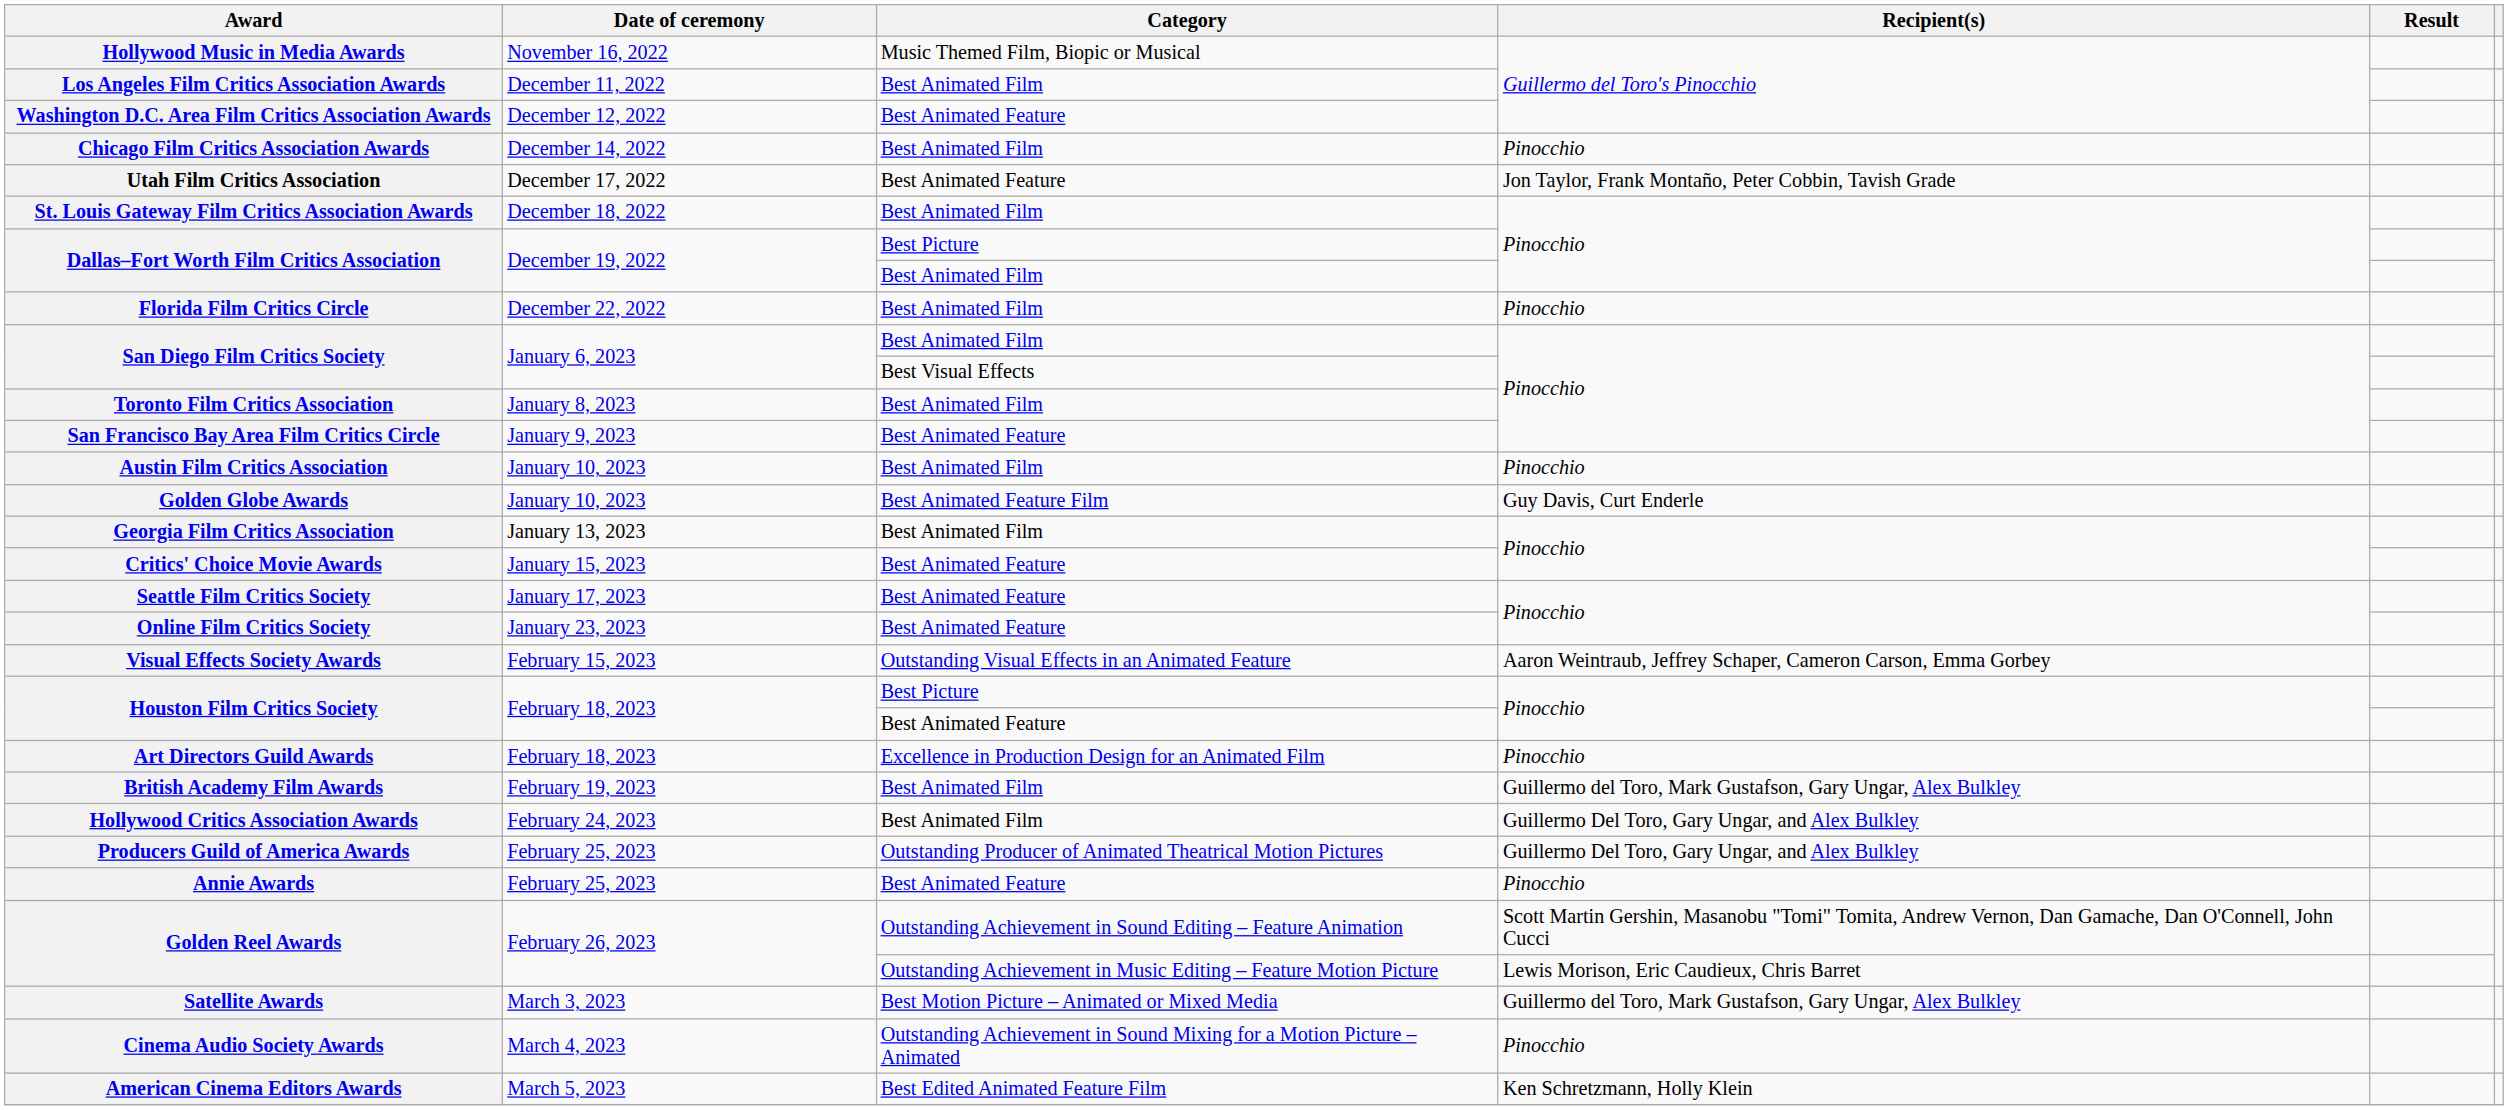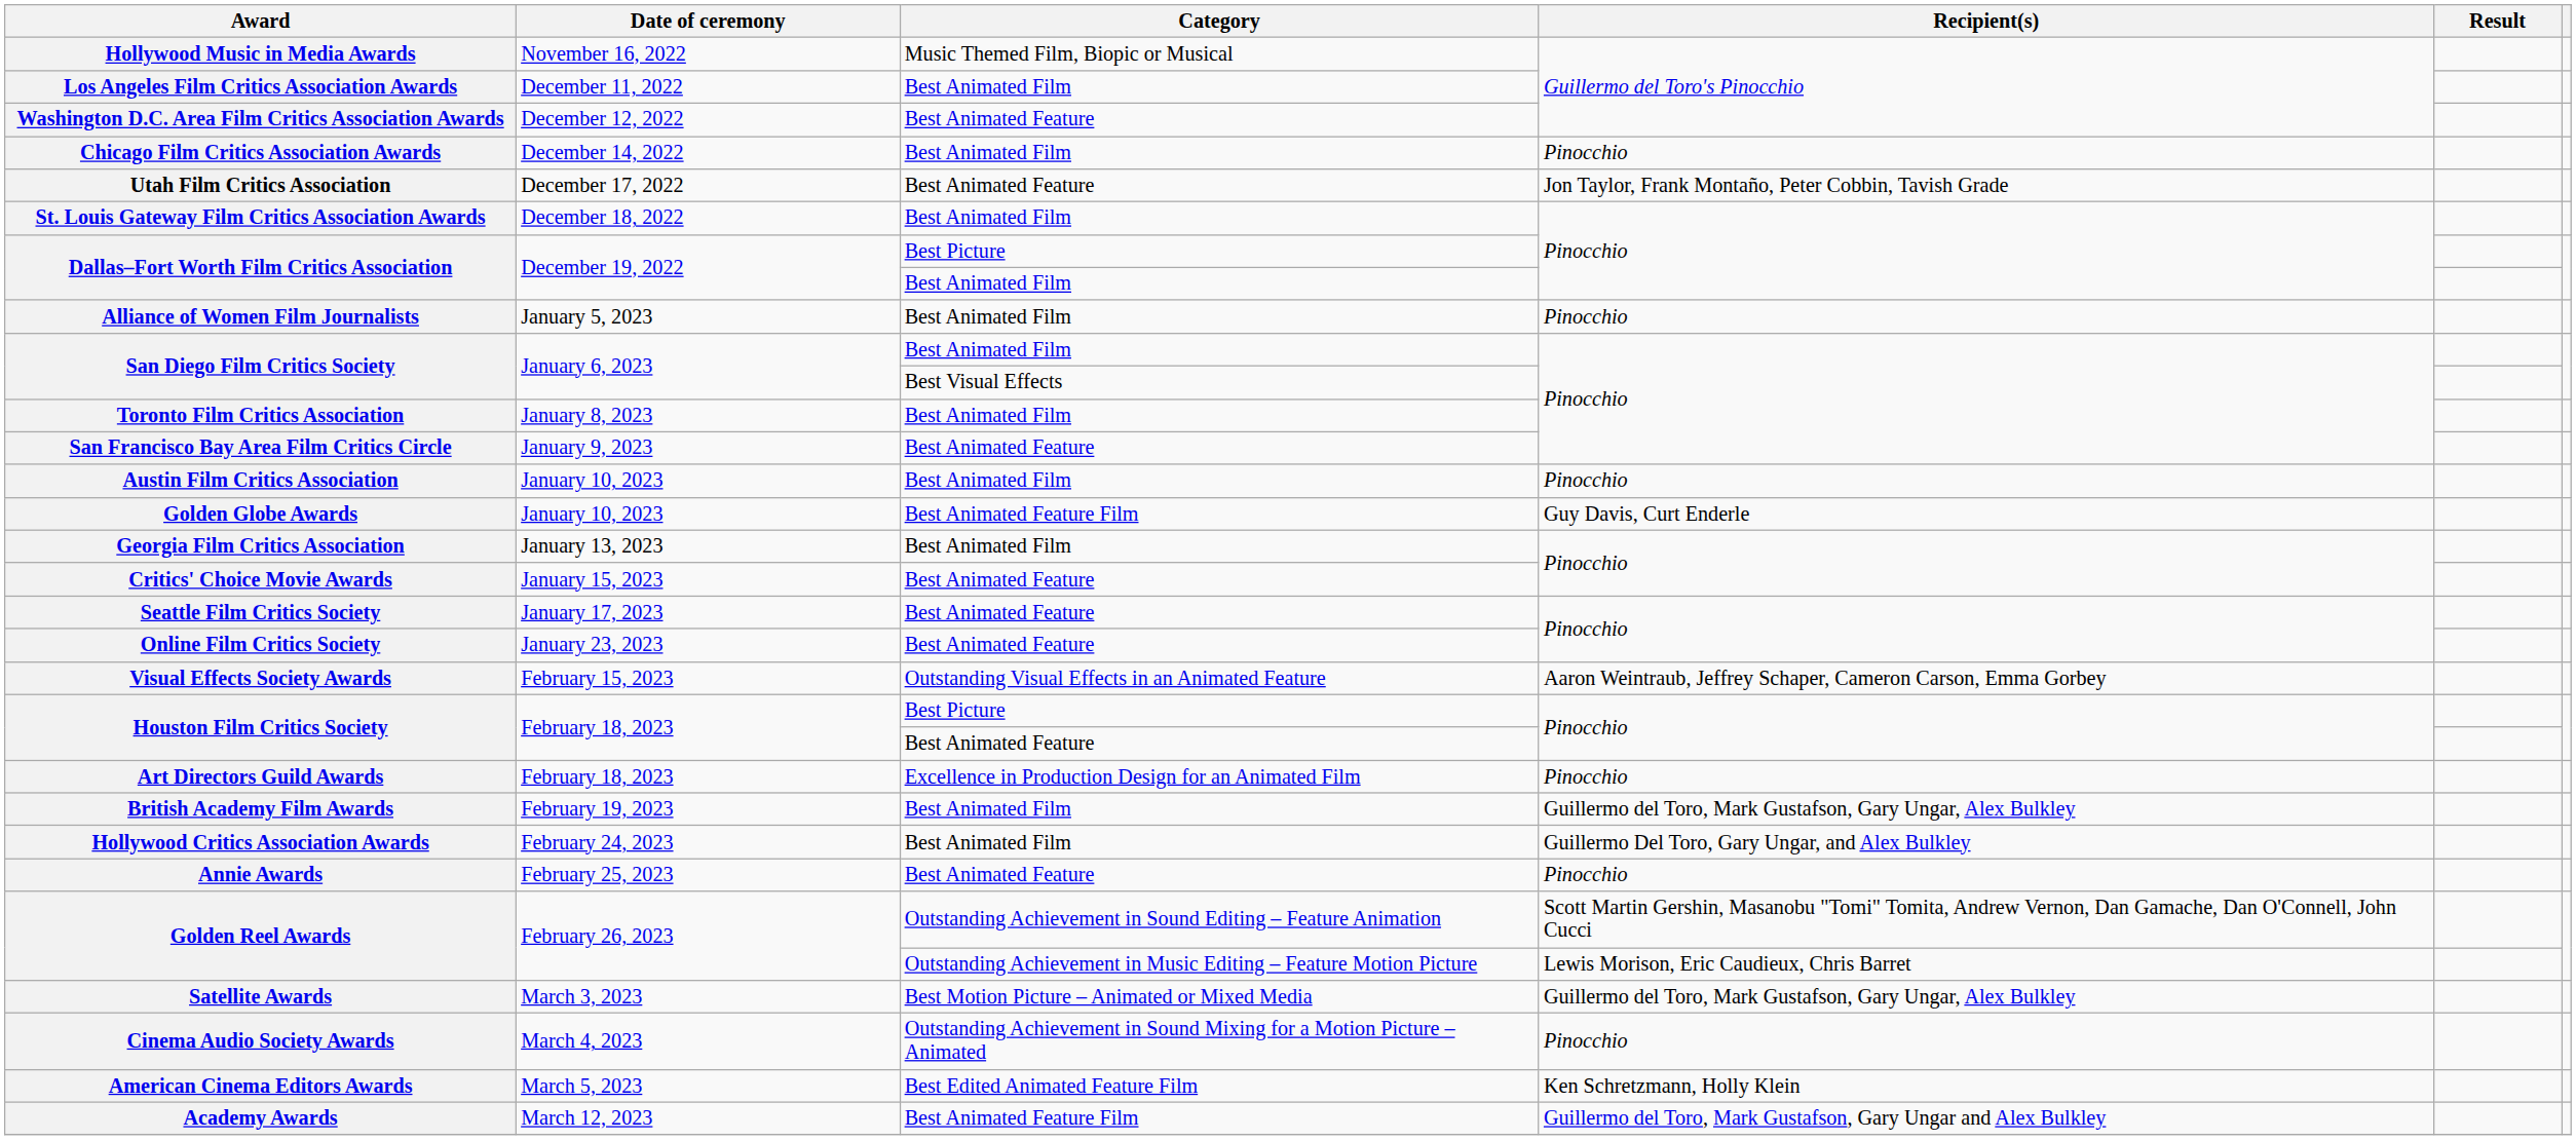 <table class="wikitable sortable plainrowheaders" style="width: 100%;">
 <tr>
 <th scope="col" style="width:20%;">Award</th>
 <th scope="col" style="width:15%;">Date of ceremony</th>
 <th scope="col" style="width:25%;">Category</th>
 <th scope="col" style="width:35%;">Recipient(s)</th>
 <th scope="col" style="width:5%;">Result</th>
 <th scope="col" style="width:5%;" class="unsortable"></th>
 </tr>
 <tr>
 <th><a href='#'>Hollywood Music in Media Awards</a></th>
 <td><a href='#'>November 16, 2022</a></td>
 <td>Music Themed Film, Biopic or Musical</td>
 <td rowspan="3"><em><a href='#'>Guillermo del Toro's Pinocchio</a></em></td>
 <td></td>
 <td></td>
 </tr>
 <tr>
 <th scope="row"><a href='#'>Los Angeles Film Critics Association Awards</a></th>
 <td><a href='#'>December 11, 2022</a></td>
 <td><a href='#'>Best Animated Film</a></td>
 <td></td>
 <td align="center"></td>
 </tr>
 <tr>
 <th scope="row"><a href='#'>Washington D.C. Area Film Critics Association Awards</a></th>
 <td><a href='#'>December 12, 2022</a></td>
 <td><a href='#'>Best Animated Feature</a></td>
 <td></td>
 <td align="center"></td>
 </tr>
 <tr>
 <th><a href='#'>Chicago Film Critics Association Awards</a></th>
 <td><a href='#'>December 14, 2022</a></td>
 <td><a href='#'>Best Animated Film</a></td>
 <td><em>Pinocchio</em></td>
 <td></td>
 <td></td>
 </tr>
 <tr>
 <th scope="row">Utah Film Critics Association</th>
 <td>December 17, 2022</td>
 <td>Best Animated Feature</td>
 <td>Jon Taylor, Frank Montaño, Peter Cobbin, Tavish Grade</td>
 <td></td>
 <td align="center"></td>
 </tr>
 <tr>
 <th><a href='#'>St. Louis Gateway Film Critics Association Awards</a></th>
 <td><a href='#'>December 18, 2022</a></td>
 <td><a href='#'>Best Animated Film</a></td>
 <td rowspan="3"><em>Pinocchio</em></td>
 <td></td>
 <td></td>
 </tr>
 <tr>
 <th rowspan="2" scope="row"><a href='#'>Dallas–Fort Worth Film Critics Association</a></th>
 <td rowspan="2"><a href='#'>December 19, 2022</a></td>
 <td><a href='#'>Best Picture</a></td>
 <td></td>
 <td rowspan="2" align="center"></td>
 </tr>
 <tr>
 <td><a href='#'>Best Animated Film</a></td>
 <td></td>
 </tr>
 <tr>
-<th scope="row"><a href='#'>Florida Film Critics Circle</a></th>
-<td><a href='#'>December 22, 2022</a></td>
-<td><a href='#'>Best Animated Film</a></td>
+<th scope="row"><a href='#'>Alliance of Women Film Journalists</a></th>
+<td>January 5, 2023</td>
+<td>Best Animated Film</td>
 <td><em>Pinocchio</em></td>
 <td></td>
-<td align="center"><br></td>
+<td align="center"></td>
 </tr>
 <tr>
 <th rowspan="2"><a href='#'>San Diego Film Critics Society</a></th>
 <td rowspan="2"><a href='#'>January 6, 2023</a></td>
 <td><a href='#'>Best Animated Film</a></td>
 <td rowspan="4"><em>Pinocchio</em></td>
 <td></td>
 <td rowspan="2"></td>
 </tr>
 <tr>
 <td>Best Visual Effects</td>
 <td></td>
 </tr>
 <tr>
 <th scope="row"><a href='#'>Toronto Film Critics Association</a></th>
 <td><a href='#'>January 8, 2023</a></td>
 <td><a href='#'>Best Animated Film</a></td>
 <td></td>
 <td align="center"></td>
 </tr>
 <tr>
 <th scope="row"><a href='#'>San Francisco Bay Area Film Critics Circle</a></th>
 <td><a href='#'>January 9, 2023</a></td>
 <td><a href='#'>Best Animated Feature</a></td>
 <td></td>
 <td style="text-align:center;"></td>
 </tr>
 <tr>
 <th scope="row"><a href='#'>Austin Film Critics Association</a></th>
 <td><a href='#'>January 10, 2023</a></td>
 <td><a href='#'>Best Animated Film</a></td>
 <td><em>Pinocchio</em></td>
 <td></td>
 <td style="text-align:center"></td>
 </tr>
 <tr>
 <th scope="row"><a href='#'>Golden Globe Awards</a></th>
 <td><a href='#'>January 10, 2023</a></td>
 <td><a href='#'>Best Animated Feature Film</a></td>
 <td>Guy Davis, Curt Enderle</td>
 <td></td>
 <td align="center"></td>
 </tr>
 <tr>
 <th><a href='#'>Georgia Film Critics Association</a></th>
 <td>January 13, 2023</td>
 <td>Best Animated Film</td>
 <td rowspan="2"><em>Pinocchio</em></td>
 <td></td>
 <td><br></td>
 </tr>
 <tr>
 <th scope="row"><a href='#'>Critics' Choice Movie Awards</a></th>
 <td><a href='#'>January 15, 2023</a></td>
 <td><a href='#'>Best Animated Feature</a></td>
 <td></td>
 <td align="center"></td>
 </tr>
 <tr>
 <th scope="row"><a href='#'>Seattle Film Critics Society</a></th>
 <td><a href='#'>January 17, 2023</a></td>
 <td><a href='#'>Best Animated Feature</a></td>
 <td rowspan="2"><em>Pinocchio</em></td>
 <td></td>
 <td align="center"><br></td>
 </tr>
 <tr>
 <th scope="row"><a href='#'>Online Film Critics Society</a></th>
 <td><a href='#'>January 23, 2023</a></td>
 <td><a href='#'>Best Animated Feature</a></td>
 <td></td>
 <td align="center"></td>
 </tr>
 <tr>
 <th scope="row"><a href='#'>Visual Effects Society Awards</a></th>
 <td><a href='#'>February 15, 2023</a></td>
 <td><a href='#'>Outstanding Visual Effects in an Animated Feature</a></td>
 <td>Aaron Weintraub, Jeffrey Schaper, Cameron Carson, Emma Gorbey</td>
 <td></td>
 <td align="center"></td>
 </tr>
 <tr>
 <th rowspan="2" scope="row"><a href='#'>Houston Film Critics Society</a></th>
 <td rowspan="2"><a href='#'>February 18, 2023</a></td>
 <td><a href='#'>Best Picture</a></td>
 <td rowspan="2"><em>Pinocchio</em></td>
 <td></td>
 <td rowspan="2" style="text-align:center;"><br></td>
 </tr>
 <tr>
 <td>Best Animated Feature</td>
 <td></td>
 </tr>
 <tr>
 <th scope="row"><a href='#'>Art Directors Guild Awards</a></th>
 <td><a href='#'>February 18, 2023</a></td>
 <td><a href='#'>Excellence in Production Design for an Animated Film</a></td>
 <td><em>Pinocchio</em></td>
 <td></td>
 <td align="center"></td>
 </tr>
 <tr>
 <th scope="row"><a href='#'>British Academy Film Awards</a></th>
 <td><a href='#'>February 19, 2023</a></td>
 <td><a href='#'>Best Animated Film</a></td>
 <td>Guillermo del Toro, Mark Gustafson, Gary Ungar, <a href='#'>Alex Bulkley</a></td>
 <td></td>
 <td align="center"></td>
 </tr>
 <tr>
 <th scope="row"><a href='#'>Hollywood Critics Association Awards</a></th>
 <td><a href='#'>February 24, 2023</a></td>
 <td>Best Animated Film</td>
 <td>Guillermo Del Toro, Gary Ungar, and <a href='#'>Alex Bulkley</a></td>
 <td></td>
 <td align="center"><br></td>
 </tr>
 <tr>
-<th scope="row"><a href='#'>Producers Guild of America Awards</a></th>
-<td><a href='#'>February 25, 2023</a></td>
-<td><a href='#'>Outstanding Producer of Animated Theatrical Motion Pictures</a></td>
-<td>Guillermo Del Toro, Gary Ungar, and <a href='#'>Alex Bulkley</a></td>
-<td></td>
-<td style="text-align:center;"><br></td>
-</tr>
-<tr>
 <th scope="row"><a href='#'>Annie Awards</a></th>
 <td><a href='#'>February 25, 2023</a></td>
 <td><a href='#'>Best Animated Feature</a></td>
 <td><em>Pinocchio</em></td>
 <td></td>
 <td align="center"></td>
 </tr>
 <tr>
 <th rowspan="2" scope="row"><a href='#'>Golden Reel Awards</a></th>
 <td rowspan="2"><a href='#'>February 26, 2023</a></td>
 <td><a href='#'>Outstanding Achievement in Sound Editing – Feature Animation</a></td>
 <td>Scott Martin Gershin, Masanobu "Tomi" Tomita, Andrew Vernon, Dan Gamache, Dan O'Connell, John Cucci</td>
 <td></td>
 <td rowspan="2" style="text-align:center;"></td>
 </tr>
 <tr>
 <td><a href='#'>Outstanding Achievement in Music Editing – Feature Motion Picture</a></td>
 <td>Lewis Morison, Eric Caudieux, Chris Barret</td>
 <td></td>
 </tr>
 <tr>
 <th scope="row"><a href='#'>Satellite Awards</a></th>
 <td><a href='#'>March 3, 2023</a></td>
 <td><a href='#'>Best Motion Picture – Animated or Mixed Media</a></td>
 <td>Guillermo del Toro, Mark Gustafson, Gary Ungar, <a href='#'>Alex Bulkley</a></td>
 <td></td>
 <td align="center"><br></td>
 </tr>
 <tr>
 <th scope="row"><a href='#'>Cinema Audio Society Awards</a></th>
 <td><a href='#'>March 4, 2023</a></td>
 <td><a href='#'>Outstanding Achievement in Sound Mixing for a Motion Picture – Animated</a></td>
 <td><em>Pinocchio</em></td>
 <td></td>
 <td align="center"></td>
 </tr>
 <tr>
 <th scope="row"><a href='#'>American Cinema Editors Awards</a></th>
 <td><a href='#'>March 5, 2023</a></td>
 <td><a href='#'>Best Edited Animated Feature Film</a></td>
 <td>Ken Schretzmann, Holly Klein</td>
 <td></td>
 <td align="center"></td>
 </tr>
 <tr>
+<th scope="rowgroup"><a href='#'>Academy Awards</a></th>
+<td><a href='#'>March 12, 2023</a></td>
+<td><a href='#'>Best Animated Feature Film</a></td>
+<td><a href='#'>Guillermo del Toro</a>, <a href='#'>Mark Gustafson</a>, Gary Ungar and <a href='#'>Alex Bulkley</a></td>
+<td></td>
+<td align="center"></td>
+</tr>
+<tr>
 </tr>
 </table>
